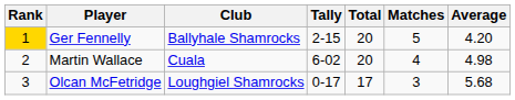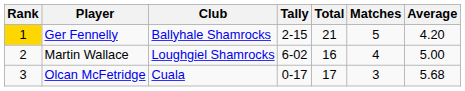 <table class="wikitable">
 <tr>
 <th>Rank</th>
 <th>Player</th>
 <th>Club</th>
 <th>Tally</th>
 <th>Total</th>
 <th>Matches</th>
 <th>Average</th>
 </tr>
 <tr>
 <td rowspan="1" style="background: gold; text-align:center;">1</td>
 <td><a href='#'>Ger Fennelly</a></td>
 <td><a href='#'>Ballyhale Shamrocks</a></td>
 <td align=center>2-15</td>
-<td align=center>20</td>
+<td align=center>21</td>
 <td align=center>5</td>
 <td align=center>4.20</td>
 </tr>
 <tr>
 <td rowspan="1" style="text-align:center;">2</td>
 <td>Martin Wallace</td>
-<td><a href='#'>Cuala</a></td>
+<td><a href='#'>Loughgiel Shamrocks</a></td>
 <td align=center>6-02</td>
-<td align=center>20</td>
+<td align=center>16</td>
 <td align=center>4</td>
-<td align=center>4.98</td>
+<td align=center>5.00</td>
 </tr>
 <tr>
 <td rowspan="1" style="text-align:center;">3</td>
 <td><a href='#'>Olcan McFetridge</a></td>
-<td><a href='#'>Loughgiel Shamrocks</a></td>
+<td><a href='#'>Cuala</a></td>
 <td align=center>0-17</td>
 <td align=center>17</td>
 <td align=center>3</td>
 <td align=center>5.68</td>
 </tr>
 </table>
